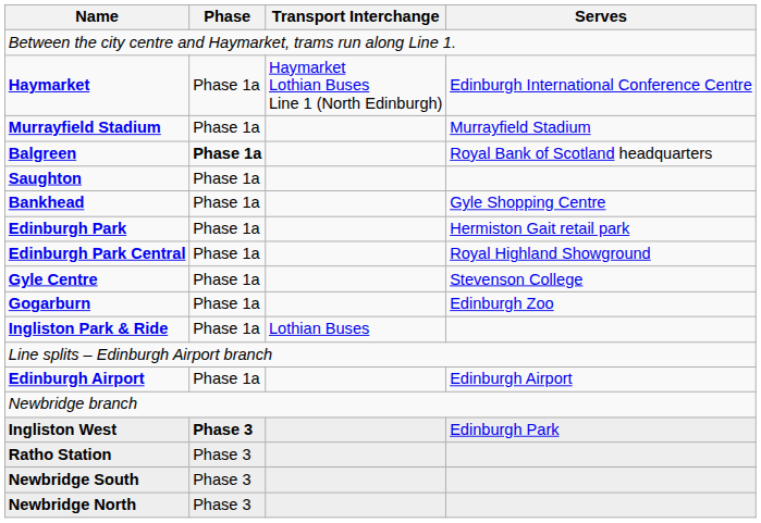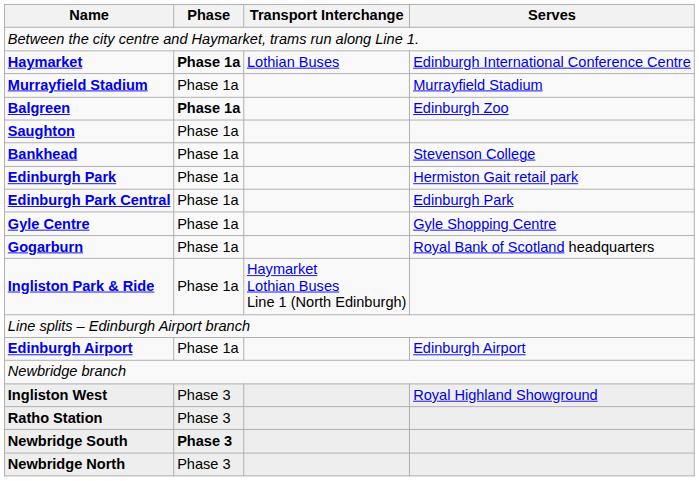 <table class="wikitable" style="text-align: left">
 <tr>
 <th>Name</th>
 <th>Phase</th>
 <th>Transport Interchange</th>
 <th>Serves</th>
 </tr>
 <tr>
 <td colspan=6><em>Between the city centre and Haymarket, trams run along Line 1.</em></td>
 </tr>
 <tr>
 <td><strong><a href='#'>Haymarket</a></strong></td>
-<td>Phase 1a</td>
-<td> <a href='#'>Haymarket</a><br> <a href='#'>Lothian Buses</a><br> Line 1 (North Edinburgh)</td>
+<td><strong>Phase 1a</strong></td>
+<td> <a href='#'>Lothian Buses</a></td>
 <td><a href='#'>Edinburgh International Conference Centre</a></td>
 </tr>
 <tr>
 <td><strong><a href='#'>Murrayfield Stadium</a></strong></td>
 <td>Phase 1a</td>
 <td></td>
 <td><a href='#'>Murrayfield Stadium</a></td>
 </tr>
 <tr>
 <td><strong><a href='#'>Balgreen</a></strong></td>
 <td><strong>Phase 1a</strong></td>
 <td></td>
-<td><a href='#'>Royal Bank of Scotland</a> headquarters</td>
+<td><a href='#'>Edinburgh Zoo</a></td>
 </tr>
 <tr>
 <td><strong><a href='#'>Saughton</a></strong></td>
 <td>Phase 1a</td>
 <td></td>
 <td></td>
 </tr>
 <tr>
 <td><strong><a href='#'>Bankhead</a></strong></td>
 <td>Phase 1a</td>
 <td></td>
-<td><a href='#'>Gyle Shopping Centre</a></td>
+<td><a href='#'>Stevenson College</a></td>
 </tr>
 <tr>
 <td><strong><a href='#'>Edinburgh Park</a></strong></td>
 <td>Phase 1a</td>
 <td> </td>
 <td><a href='#'>Hermiston Gait retail park</a></td>
 </tr>
 <tr>
 <td><strong><a href='#'>Edinburgh Park Central</a></strong></td>
 <td>Phase 1a</td>
 <td></td>
-<td><a href='#'>Royal Highland Showground</a></td>
+<td><a href='#'>Edinburgh Park</a></td>
 </tr>
 <tr>
 <td><strong><a href='#'>Gyle Centre</a></strong></td>
 <td>Phase 1a</td>
 <td></td>
-<td><a href='#'>Stevenson College</a></td>
+<td><a href='#'>Gyle Shopping Centre</a></td>
 </tr>
 <tr>
 <td><strong><a href='#'>Gogarburn</a></strong></td>
 <td>Phase 1a</td>
 <td> </td>
-<td><a href='#'>Edinburgh Zoo</a></td>
+<td><a href='#'>Royal Bank of Scotland</a> headquarters</td>
 </tr>
 <tr>
 <td><strong><a href='#'>Ingliston Park & Ride</a></strong></td>
 <td>Phase 1a</td>
-<td> <a href='#'>Lothian Buses</a></td>
+<td> <a href='#'>Haymarket</a><br> <a href='#'>Lothian Buses</a><br> Line 1 (North Edinburgh)</td>
 <td></td>
 </tr>
 <tr>
 <td colspan=6><em>Line splits – Edinburgh Airport branch</em></td>
 </tr>
 <tr>
 <td><strong><a href='#'>Edinburgh Airport</a></strong></td>
 <td>Phase 1a</td>
 <td></td>
 <td> <a href='#'>Edinburgh Airport</a></td>
 </tr>
 <tr>
 <td colspan=6><em>Newbridge branch</em></td>
 </tr>
 <tr style="background:#eee">
 <td><strong>Ingliston West</strong></td>
-<td><strong>Phase 3</strong></td>
+<td>Phase 3</td>
 <td></td>
-<td><a href='#'>Edinburgh Park</a></td>
+<td><a href='#'>Royal Highland Showground</a></td>
 </tr>
 <tr style="background:#eee">
 <td><strong>Ratho Station</strong></td>
 <td>Phase 3</td>
 <td></td>
 <td></td>
 </tr>
 <tr style="background:#eee">
 <td><strong>Newbridge South</strong></td>
-<td>Phase 3</td>
+<td><strong>Phase 3</strong></td>
 <td></td>
 <td></td>
 </tr>
 <tr style="background:#eee">
 <td><strong>Newbridge North</strong></td>
 <td>Phase 3</td>
 <td></td>
 <td></td>
 </tr>
 </table>
